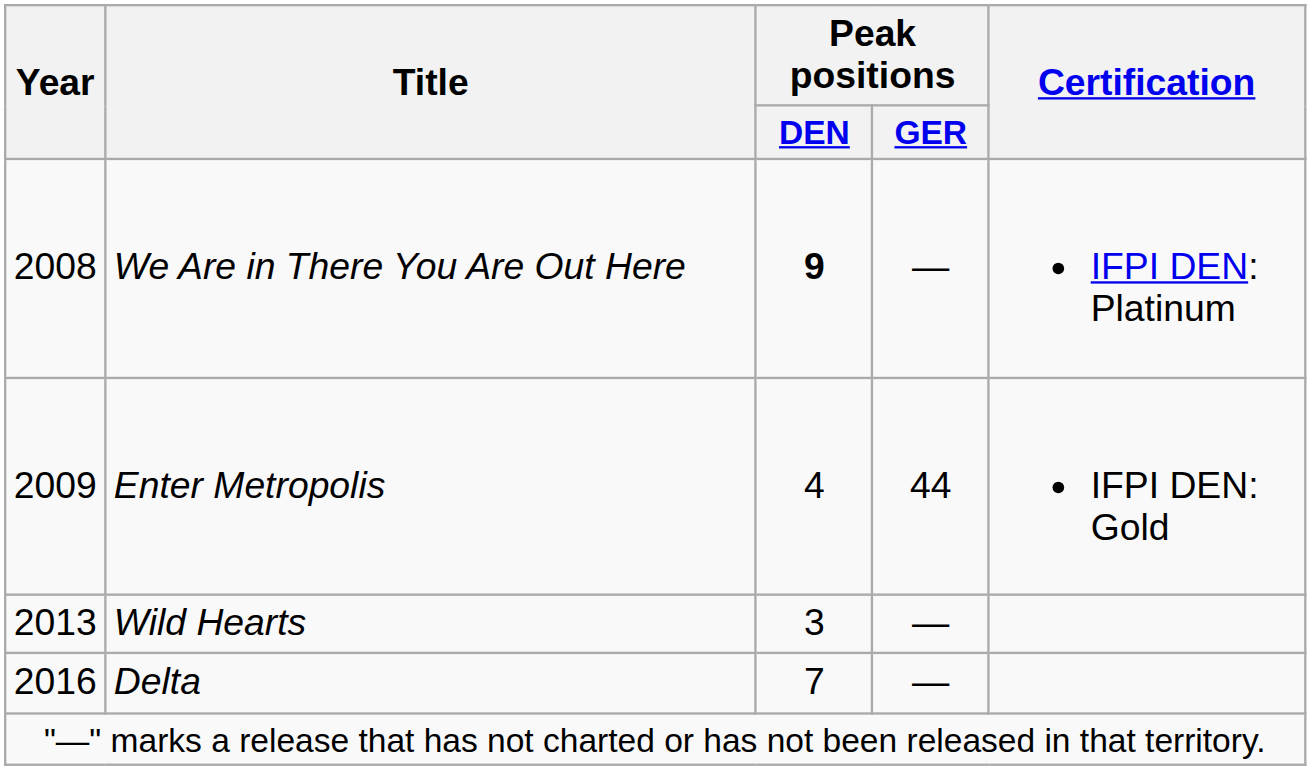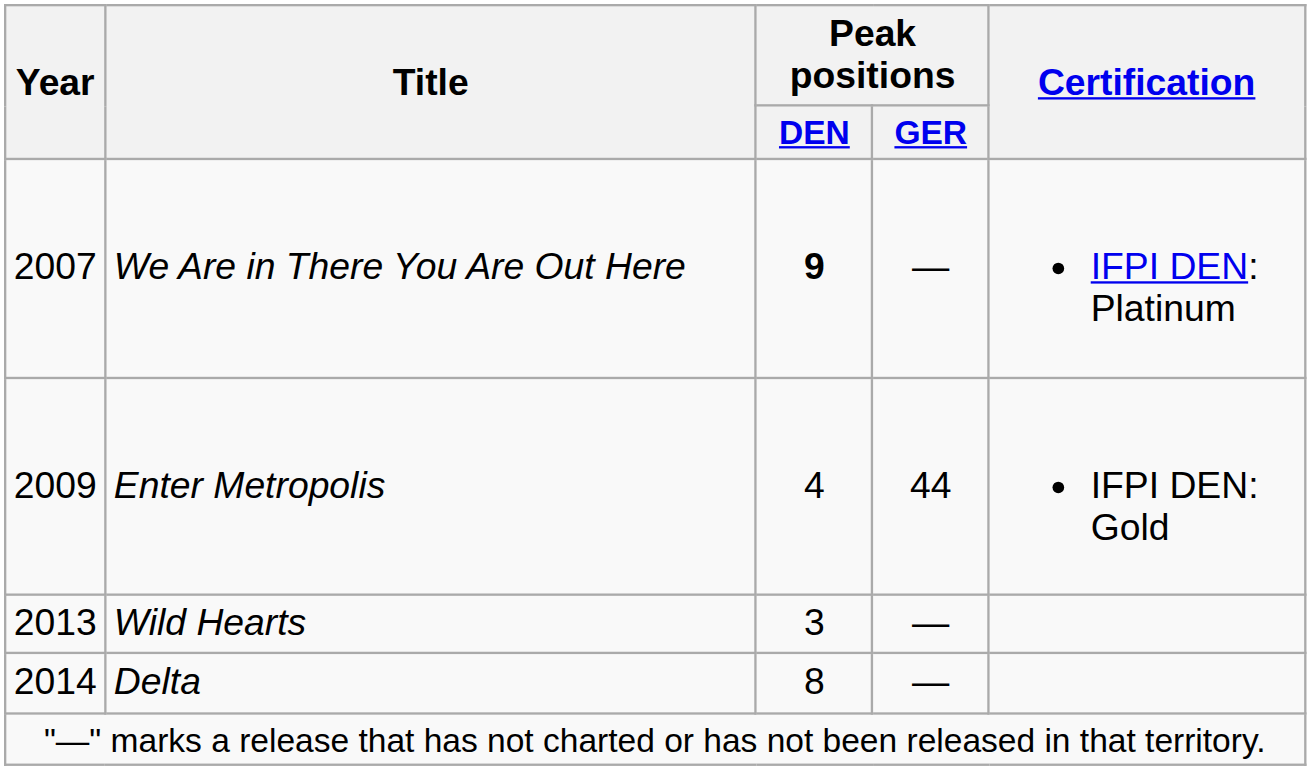 <table class="wikitable plainrowheaders" style="text-align:left;">
 <tr>
 <th scope="col" rowspan="2">Year</th>
 <th scope="col" rowspan="2" style="width:17em;">Title</th>
 <th scope="col" colspan="2">Peak positions</th>
 <th scope="col" rowspan="2" style="width:8em;"><a href='#'>Certification</a></th>
 </tr>
 <tr>
 <th scope="col" style="width:3em;font-size:90%;"><a href='#'>DEN</a><br></th>
 <th scope="col" style="width:3em;font-size:90%;"><a href='#'>GER</a><br></th>
 </tr>
 <tr>
-<td>2008</td>
+<td>2007</td>
 <td><em>We Are in There You Are Out Here</em></td>
 <td style="text-align:center;"><strong>9</strong></td>
 <td style="text-align:center;">—</td>
 <td><br><ul><li><a href='#'>IFPI DEN</a>: Platinum</li></ul></td>
 </tr>
 <tr>
 <td>2009</td>
 <td><em>Enter Metropolis</em></td>
 <td style="text-align:center;">4</td>
 <td style="text-align:center;">44</td>
 <td><br><ul><li>IFPI DEN: Gold</li></ul></td>
 </tr>
 <tr>
 <td>2013</td>
 <td><em>Wild Hearts</em></td>
 <td style="text-align:center;">3</td>
 <td style="text-align:center;">—</td>
 <td></td>
 </tr>
 <tr>
-<td>2016</td>
+<td>2014</td>
 <td><em>Delta</em></td>
-<td style="text-align:center;">7<br></td>
+<td style="text-align:center;">8<br></td>
 <td style="text-align:center;">—</td>
 <td></td>
 </tr>
 <tr>
 <td colspan="6" style="font-size:90%;text-align:center;">"—" marks a release that has not charted or has not been released in that territory.</td>
 </tr>
 </table>
